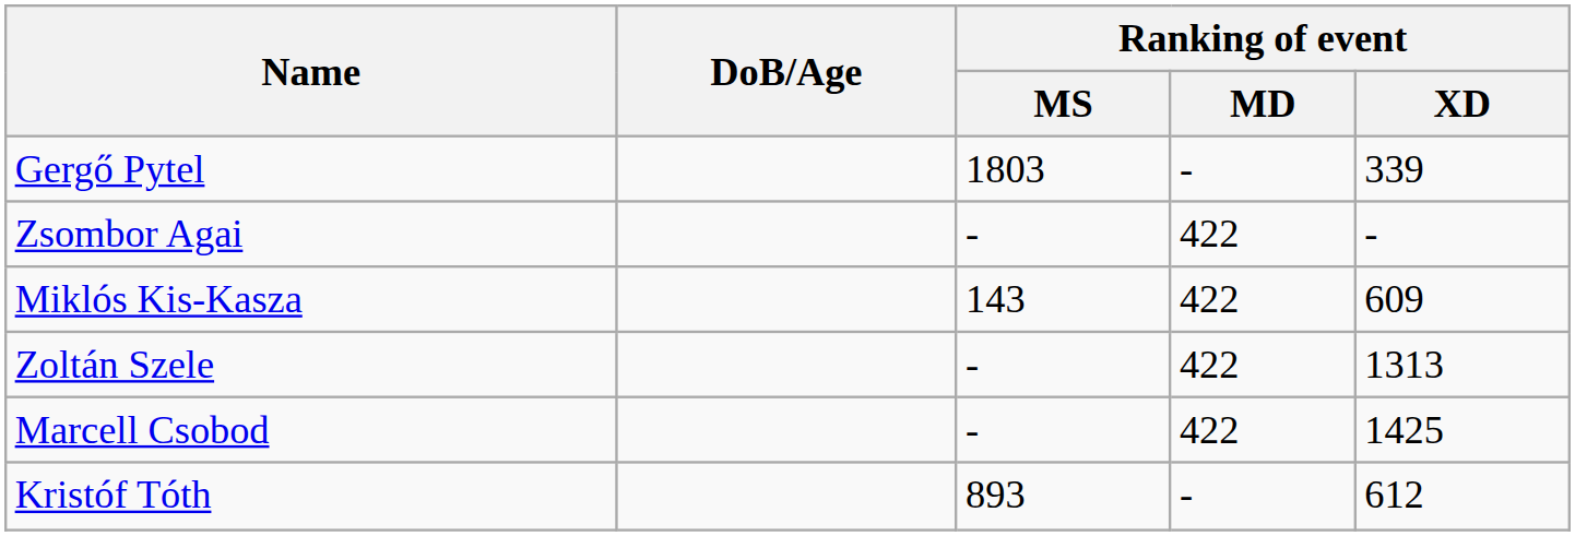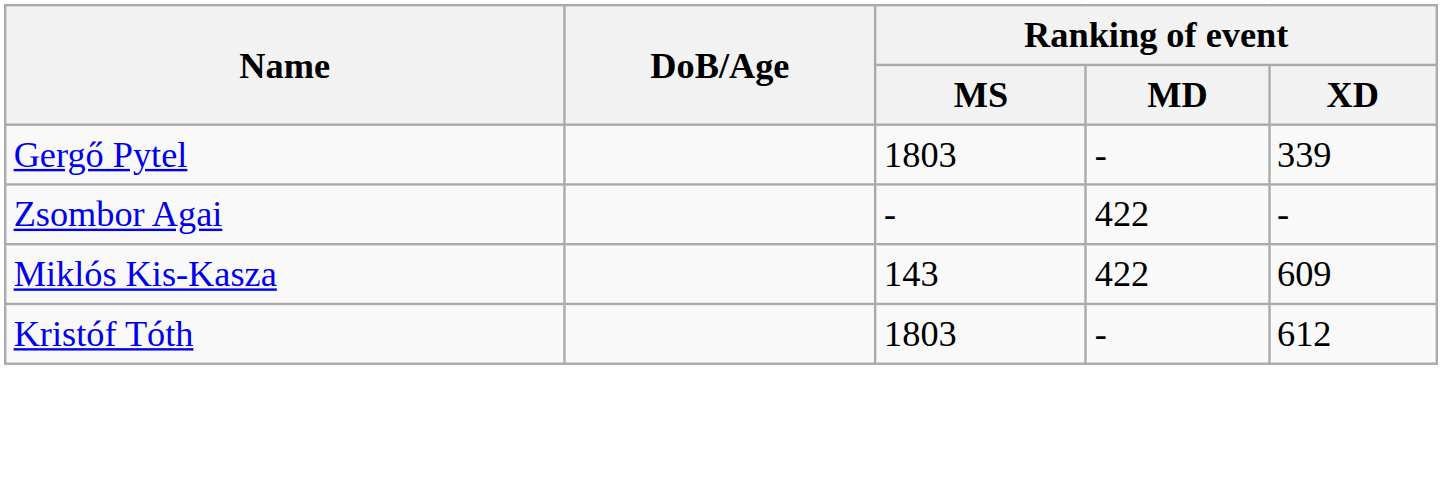 <table class="wikitable" style="width:600px; font-size:95%;">
 <tr>
 <th rowspan="2" align="left">Name</th>
 <th rowspan="2" align="left">DoB/Age</th>
 <th colspan="3" align="center">Ranking of event</th>
 </tr>
 <tr>
 <th align="center">MS</th>
 <th>MD</th>
 <th align="center">XD</th>
 </tr>
 <tr>
 <td><a href='#'>Gergő Pytel</a></td>
 <td></td>
 <td>1803</td>
 <td>-</td>
 <td>339</td>
 </tr>
 <tr>
 <td><a href='#'>Zsombor Agai</a></td>
 <td></td>
 <td>-</td>
 <td>422</td>
 <td>-</td>
 </tr>
 <tr>
 <td><a href='#'>Miklós Kis-Kasza</a></td>
 <td></td>
 <td>143</td>
 <td>422</td>
 <td>609</td>
 </tr>
 <tr>
-<td><a href='#'>Zoltán Szele</a></td>
-<td></td>
-<td>-</td>
-<td>422</td>
-<td>1313</td>
-</tr>
-<tr>
-<td><a href='#'>Marcell Csobod</a></td>
-<td></td>
-<td>-</td>
-<td>422</td>
-<td>1425</td>
-</tr>
-<tr>
 <td><a href='#'>Kristóf Tóth</a></td>
 <td></td>
-<td>893</td>
+<td>1803</td>
 <td>-</td>
 <td>612</td>
 </tr>
 </table>
